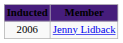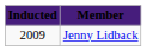 <table style="margin: 1em auto 1em auto" class="wikitable sortable">
 <tr>
 <th style="background:#461d7c; text-align:center;"><span>Inducted</span></th>
 <th style="background:#461d7c; text-align:center;"><span>Member</span></th>
 </tr>
 <tr style="text-align:center;">
-<td>2006</td>
+<td>2009</td>
 <td><a href='#'>Jenny Lidback</a></td>
 </tr>
 </table>
